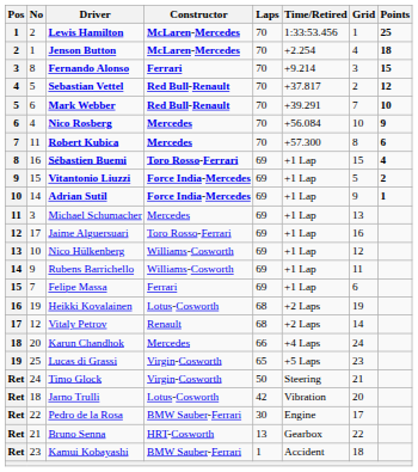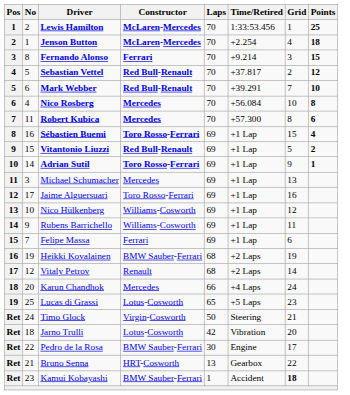 <table class="wikitable" style="font-size: 85%">
 <tr>
 <th>Pos</th>
 <th>No</th>
 <th>Driver</th>
 <th>Constructor</th>
 <th>Laps</th>
 <th>Time/Retired</th>
 <th>Grid</th>
 <th>Points</th>
 </tr>
 <tr>
 <th>1</th>
 <td>2</td>
 <td> <strong><a href='#'>Lewis Hamilton</a></strong></td>
 <td><strong><a href='#'>McLaren</a>-<a href='#'>Mercedes</a></strong></td>
 <td>70</td>
 <td>1:33:53.456</td>
 <td>1</td>
 <td><strong>25</strong></td>
 </tr>
 <tr>
 <th>2</th>
 <td>1</td>
 <td> <strong><a href='#'>Jenson Button</a></strong></td>
 <td><strong><a href='#'>McLaren</a>-<a href='#'>Mercedes</a></strong></td>
 <td>70</td>
 <td>+2.254</td>
 <td>4</td>
 <td><strong>18</strong></td>
 </tr>
 <tr>
 <th>3</th>
 <td>8</td>
 <td> <strong><a href='#'>Fernando Alonso</a></strong></td>
 <td><strong><a href='#'>Ferrari</a></strong></td>
 <td>70</td>
 <td>+9.214</td>
 <td>3</td>
 <td><strong>15</strong></td>
 </tr>
 <tr>
 <th>4</th>
 <td>5</td>
 <td> <strong><a href='#'>Sebastian Vettel</a></strong></td>
 <td><strong><a href='#'>Red Bull</a>-<a href='#'>Renault</a></strong></td>
 <td>70</td>
 <td>+37.817</td>
 <td>2</td>
 <td><strong>12</strong></td>
 </tr>
 <tr>
 <th>5</th>
 <td>6</td>
 <td> <strong><a href='#'>Mark Webber</a></strong></td>
 <td><strong><a href='#'>Red Bull</a>-<a href='#'>Renault</a></strong></td>
 <td>70</td>
 <td>+39.291</td>
 <td>7</td>
 <td><strong>10</strong></td>
 </tr>
 <tr>
 <th>6</th>
 <td>4</td>
 <td> <strong><a href='#'>Nico Rosberg</a></strong></td>
 <td><strong><a href='#'>Mercedes</a></strong></td>
 <td>70</td>
 <td>+56.084</td>
 <td>10</td>
-<td><strong>9</strong></td>
+<td><strong>8</strong></td>
 </tr>
 <tr>
 <th>7</th>
 <td>11</td>
 <td> <strong><a href='#'>Robert Kubica</a></strong></td>
 <td><strong><a href='#'>Mercedes</a></strong></td>
 <td>70</td>
 <td>+57.300</td>
 <td>8</td>
 <td><strong>6</strong></td>
 </tr>
 <tr>
 <th>8</th>
 <td>16</td>
 <td> <strong><a href='#'>Sébastien Buemi</a></strong></td>
 <td><strong><a href='#'>Toro Rosso</a>-<a href='#'>Ferrari</a></strong></td>
 <td>69</td>
 <td>+1 Lap</td>
 <td>15</td>
 <td><strong>4</strong></td>
 </tr>
 <tr>
 <th>9</th>
 <td>15</td>
 <td> <strong><a href='#'>Vitantonio Liuzzi</a></strong></td>
-<td><strong><a href='#'>Force India</a>-<a href='#'>Mercedes</a></strong></td>
+<td><strong><a href='#'>Red Bull</a>-<a href='#'>Renault</a></strong></td>
 <td>69</td>
 <td>+1 Lap</td>
 <td>5</td>
 <td><strong>2</strong></td>
 </tr>
 <tr>
 <th>10</th>
 <td>14</td>
 <td> <strong><a href='#'>Adrian Sutil</a></strong></td>
-<td><strong><a href='#'>Force India</a>-<a href='#'>Mercedes</a></strong></td>
+<td><strong><a href='#'>Toro Rosso</a>-<a href='#'>Ferrari</a></strong></td>
 <td>69</td>
 <td>+1 Lap</td>
 <td>9</td>
 <td><strong>1</strong></td>
 </tr>
 <tr>
 <th>11</th>
 <td>3</td>
 <td> <a href='#'>Michael Schumacher</a></td>
 <td><a href='#'>Mercedes</a></td>
 <td>69</td>
 <td>+1 Lap</td>
 <td>13</td>
 <td></td>
 </tr>
 <tr>
 <th>12</th>
 <td>17</td>
 <td> <a href='#'>Jaime Alguersuari</a></td>
 <td><a href='#'>Toro Rosso</a>-<a href='#'>Ferrari</a></td>
 <td>69</td>
 <td>+1 Lap</td>
 <td>16</td>
 <td></td>
 </tr>
 <tr>
 <th>13</th>
 <td>10</td>
 <td> <a href='#'>Nico Hülkenberg</a></td>
 <td><a href='#'>Williams</a>-<a href='#'>Cosworth</a></td>
 <td>69</td>
 <td>+1 Lap</td>
 <td>12</td>
 <td></td>
 </tr>
 <tr>
 <th>14</th>
 <td>9</td>
 <td> <a href='#'>Rubens Barrichello</a></td>
 <td><a href='#'>Williams</a>-<a href='#'>Cosworth</a></td>
 <td>69</td>
 <td>+1 Lap</td>
 <td>11</td>
 <td></td>
 </tr>
 <tr>
 <th>15</th>
 <td>7</td>
 <td> <a href='#'>Felipe Massa</a></td>
 <td><a href='#'>Ferrari</a></td>
 <td>69</td>
 <td>+1 Lap</td>
 <td>6</td>
 <td></td>
 </tr>
 <tr>
 <th>16</th>
 <td>19</td>
 <td> <a href='#'>Heikki Kovalainen</a></td>
-<td><a href='#'>Lotus</a>-<a href='#'>Cosworth</a></td>
+<td><a href='#'>BMW Sauber</a>-<a href='#'>Ferrari</a></td>
 <td>68</td>
 <td>+2 Laps</td>
 <td>19</td>
 <td></td>
 </tr>
 <tr>
 <th>17</th>
 <td>12</td>
 <td> <a href='#'>Vitaly Petrov</a></td>
 <td><a href='#'>Renault</a></td>
 <td>68</td>
 <td>+2 Laps</td>
 <td>14</td>
 <td></td>
 </tr>
 <tr>
 <th>18</th>
 <td>20</td>
 <td> <a href='#'>Karun Chandhok</a></td>
 <td><a href='#'>Mercedes</a></td>
 <td>66</td>
 <td>+4 Laps</td>
 <td>24</td>
 <td></td>
 </tr>
 <tr>
 <th>19</th>
 <td>25</td>
 <td> <a href='#'>Lucas di Grassi</a></td>
-<td><a href='#'>Virgin</a>-<a href='#'>Cosworth</a></td>
+<td><a href='#'>Lotus</a>-<a href='#'>Cosworth</a></td>
 <td>65</td>
 <td>+5 Laps</td>
 <td>23</td>
 <td></td>
 </tr>
 <tr>
 <th>Ret</th>
 <td>24</td>
 <td> <a href='#'>Timo Glock</a></td>
 <td><a href='#'>Virgin</a>-<a href='#'>Cosworth</a></td>
 <td>50</td>
 <td>Steering</td>
 <td>21</td>
 <td></td>
 </tr>
 <tr>
 <th>Ret</th>
 <td>18</td>
 <td> <a href='#'>Jarno Trulli</a></td>
 <td><a href='#'>Lotus</a>-<a href='#'>Cosworth</a></td>
 <td>42</td>
 <td>Vibration</td>
 <td>20</td>
 <td></td>
 </tr>
 <tr>
 <th>Ret</th>
 <td>22</td>
 <td> <a href='#'>Pedro de la Rosa</a></td>
 <td><a href='#'>BMW Sauber</a>-<a href='#'>Ferrari</a></td>
 <td>30</td>
 <td>Engine</td>
 <td>17</td>
 <td></td>
 </tr>
 <tr>
 <th>Ret</th>
 <td>21</td>
 <td> <a href='#'>Bruno Senna</a></td>
 <td><a href='#'>HRT</a>-<a href='#'>Cosworth</a></td>
 <td>13</td>
 <td>Gearbox</td>
 <td>22</td>
 <td></td>
 </tr>
 <tr>
 <th>Ret</th>
 <td>23</td>
 <td> <a href='#'>Kamui Kobayashi</a></td>
 <td><a href='#'>BMW Sauber</a>-<a href='#'>Ferrari</a></td>
 <td>1</td>
 <td>Accident</td>
-<td>18</td>
+<td><strong>18</strong></td>
 <td></td>
 </tr>
 <tr>
 <th colspan="8"></th>
 </tr>
 </table>
